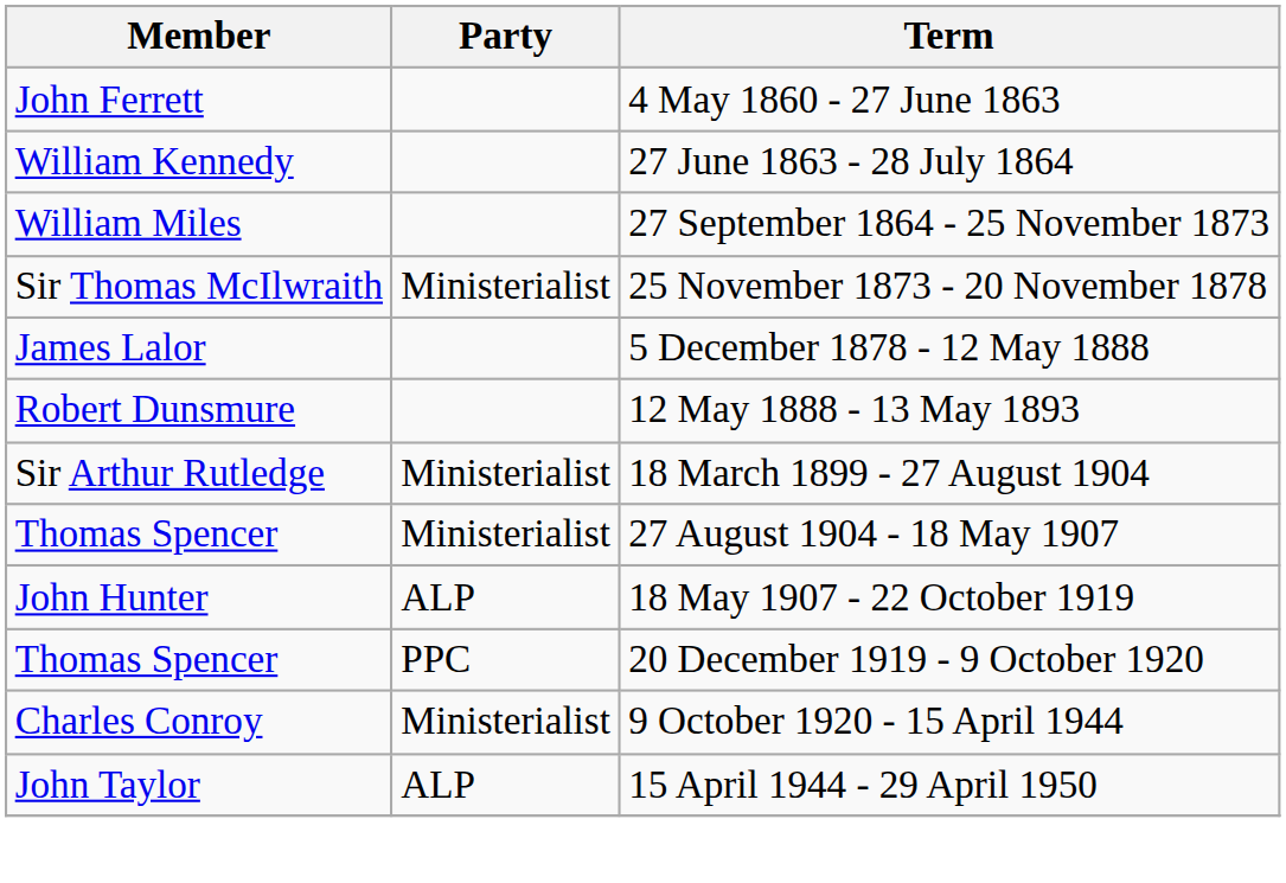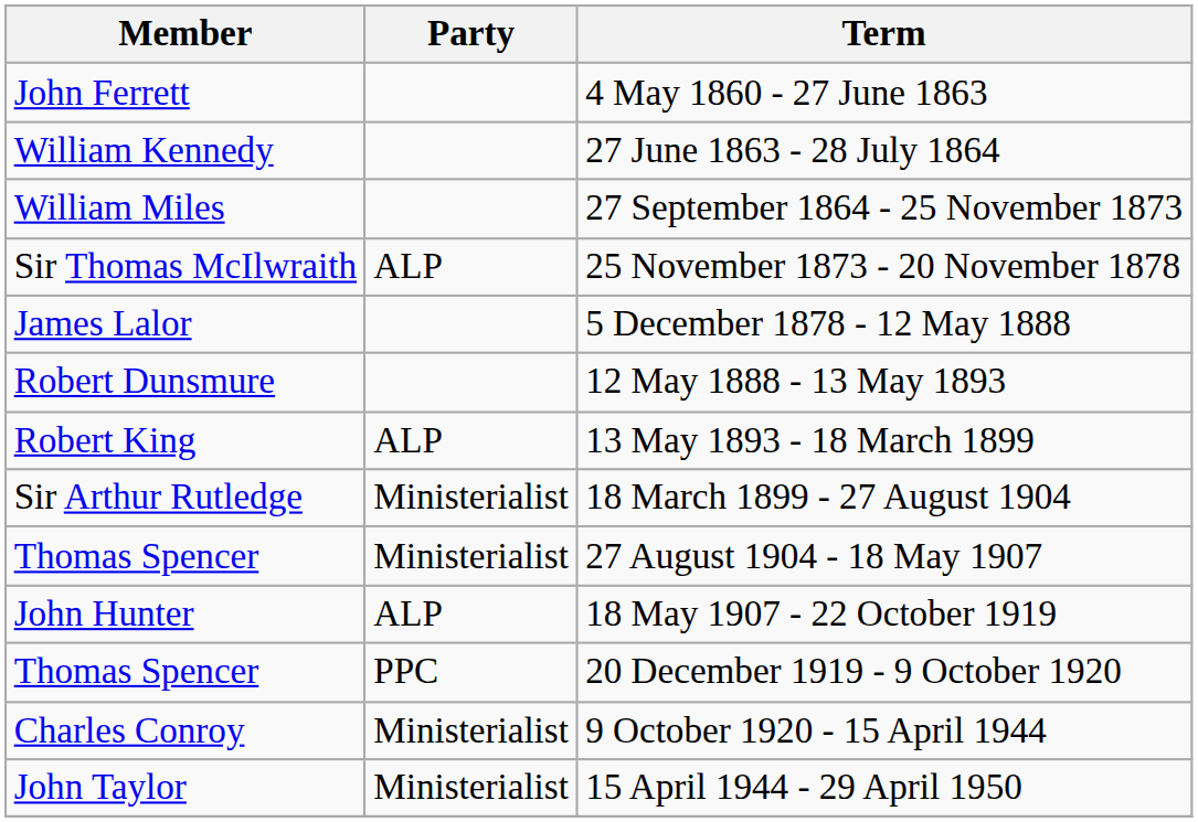 <table class="wikitable">
 <tr>
 <th>Member</th>
 <th>Party</th>
 <th>Term</th>
 </tr>
 <tr>
 <td><a href='#'>John Ferrett</a></td>
 <td></td>
 <td>4 May 1860 - 27 June 1863</td>
 </tr>
 <tr>
 <td><a href='#'>William Kennedy</a></td>
 <td></td>
 <td>27 June 1863 - 28 July 1864</td>
 </tr>
 <tr>
 <td><a href='#'>William Miles</a></td>
 <td></td>
 <td>27 September 1864 - 25 November 1873</td>
 </tr>
 <tr>
 <td>Sir <a href='#'>Thomas McIlwraith</a></td>
-<td>Ministerialist</td>
+<td>ALP</td>
 <td>25 November 1873 - 20 November 1878</td>
 </tr>
 <tr>
 <td><a href='#'>James Lalor</a></td>
 <td></td>
 <td>5 December 1878 - 12 May 1888</td>
 </tr>
 <tr>
 <td><a href='#'>Robert Dunsmure</a></td>
 <td></td>
 <td>12 May 1888 - 13 May 1893</td>
+</tr>
+<tr>
+<td><a href='#'>Robert King</a></td>
+<td>ALP</td>
+<td>13 May 1893 - 18 March 1899</td>
 </tr>
 <tr>
 <td>Sir <a href='#'>Arthur Rutledge</a></td>
 <td>Ministerialist</td>
 <td>18 March 1899 - 27 August 1904</td>
 </tr>
 <tr>
 <td><a href='#'>Thomas Spencer</a></td>
 <td>Ministerialist</td>
 <td>27 August 1904 - 18 May 1907</td>
 </tr>
 <tr>
 <td><a href='#'>John Hunter</a></td>
 <td>ALP</td>
 <td>18 May 1907 - 22 October 1919</td>
 </tr>
 <tr>
 <td><a href='#'>Thomas Spencer</a></td>
 <td>PPC</td>
 <td>20 December 1919 - 9 October 1920</td>
 </tr>
 <tr>
 <td><a href='#'>Charles Conroy</a></td>
 <td>Ministerialist</td>
 <td>9 October 1920 - 15 April 1944</td>
 </tr>
 <tr>
 <td><a href='#'>John Taylor</a></td>
-<td>ALP</td>
+<td>Ministerialist</td>
 <td>15 April 1944 - 29 April 1950</td>
 </tr>
 <tr>
 </tr>
 </table>
